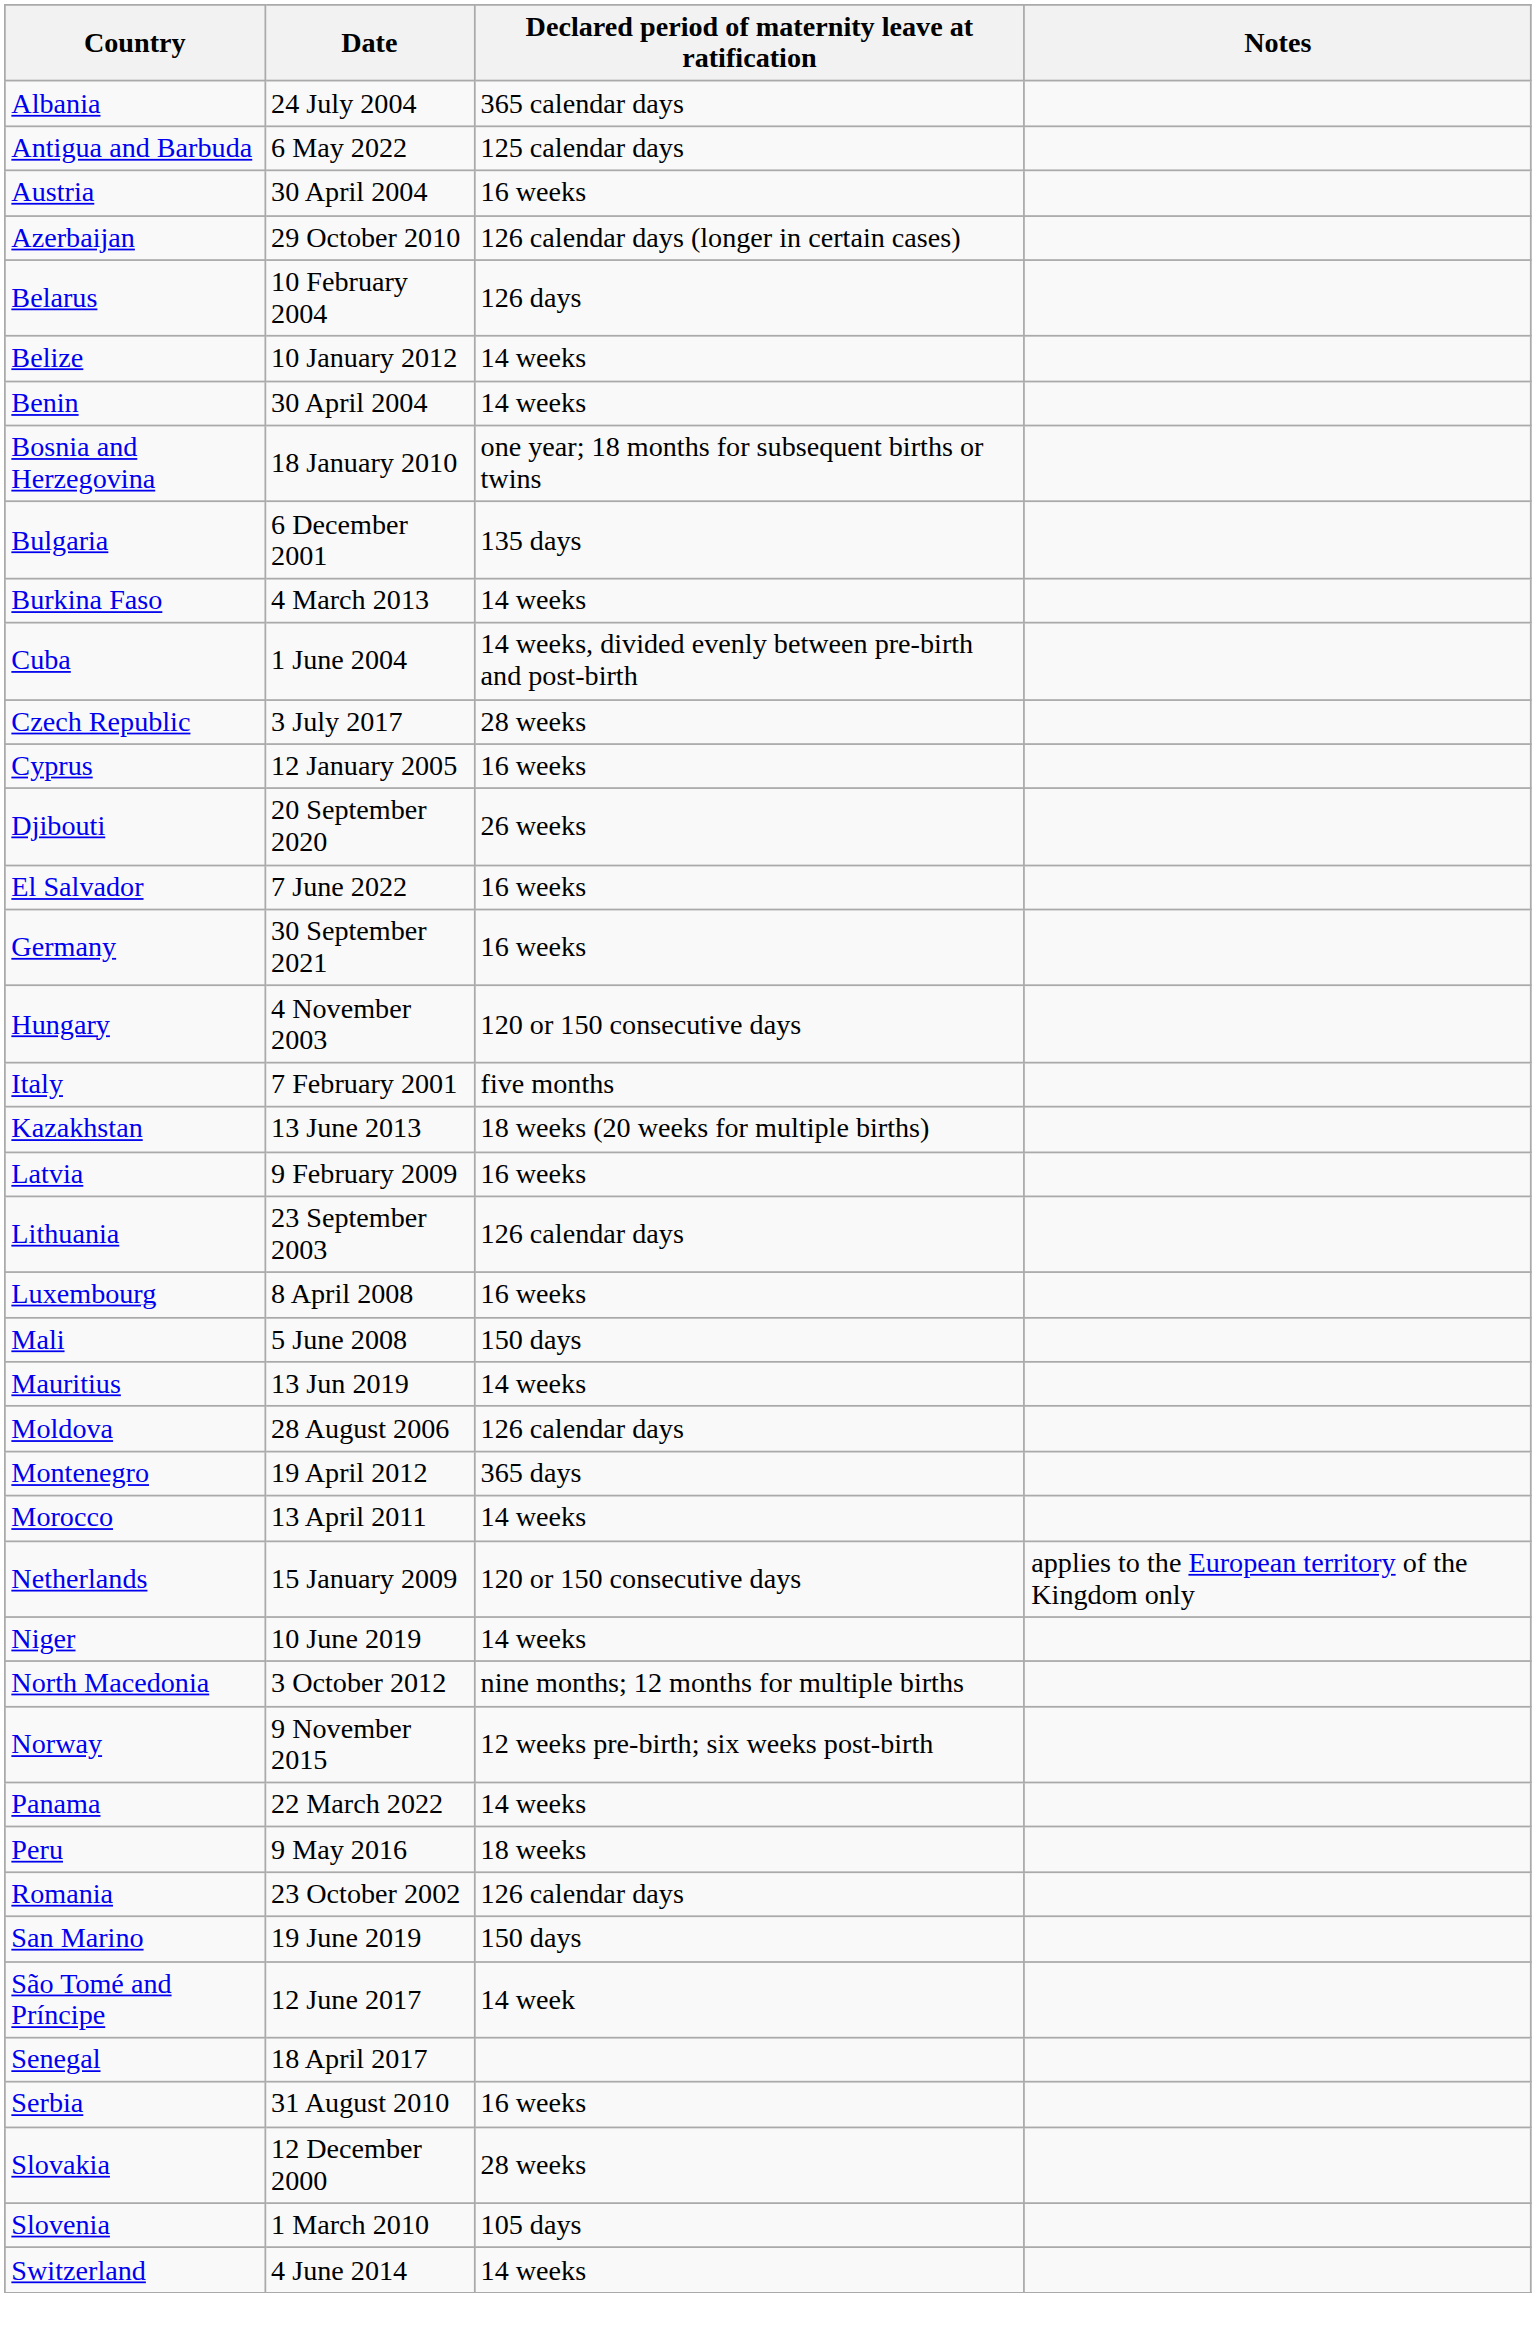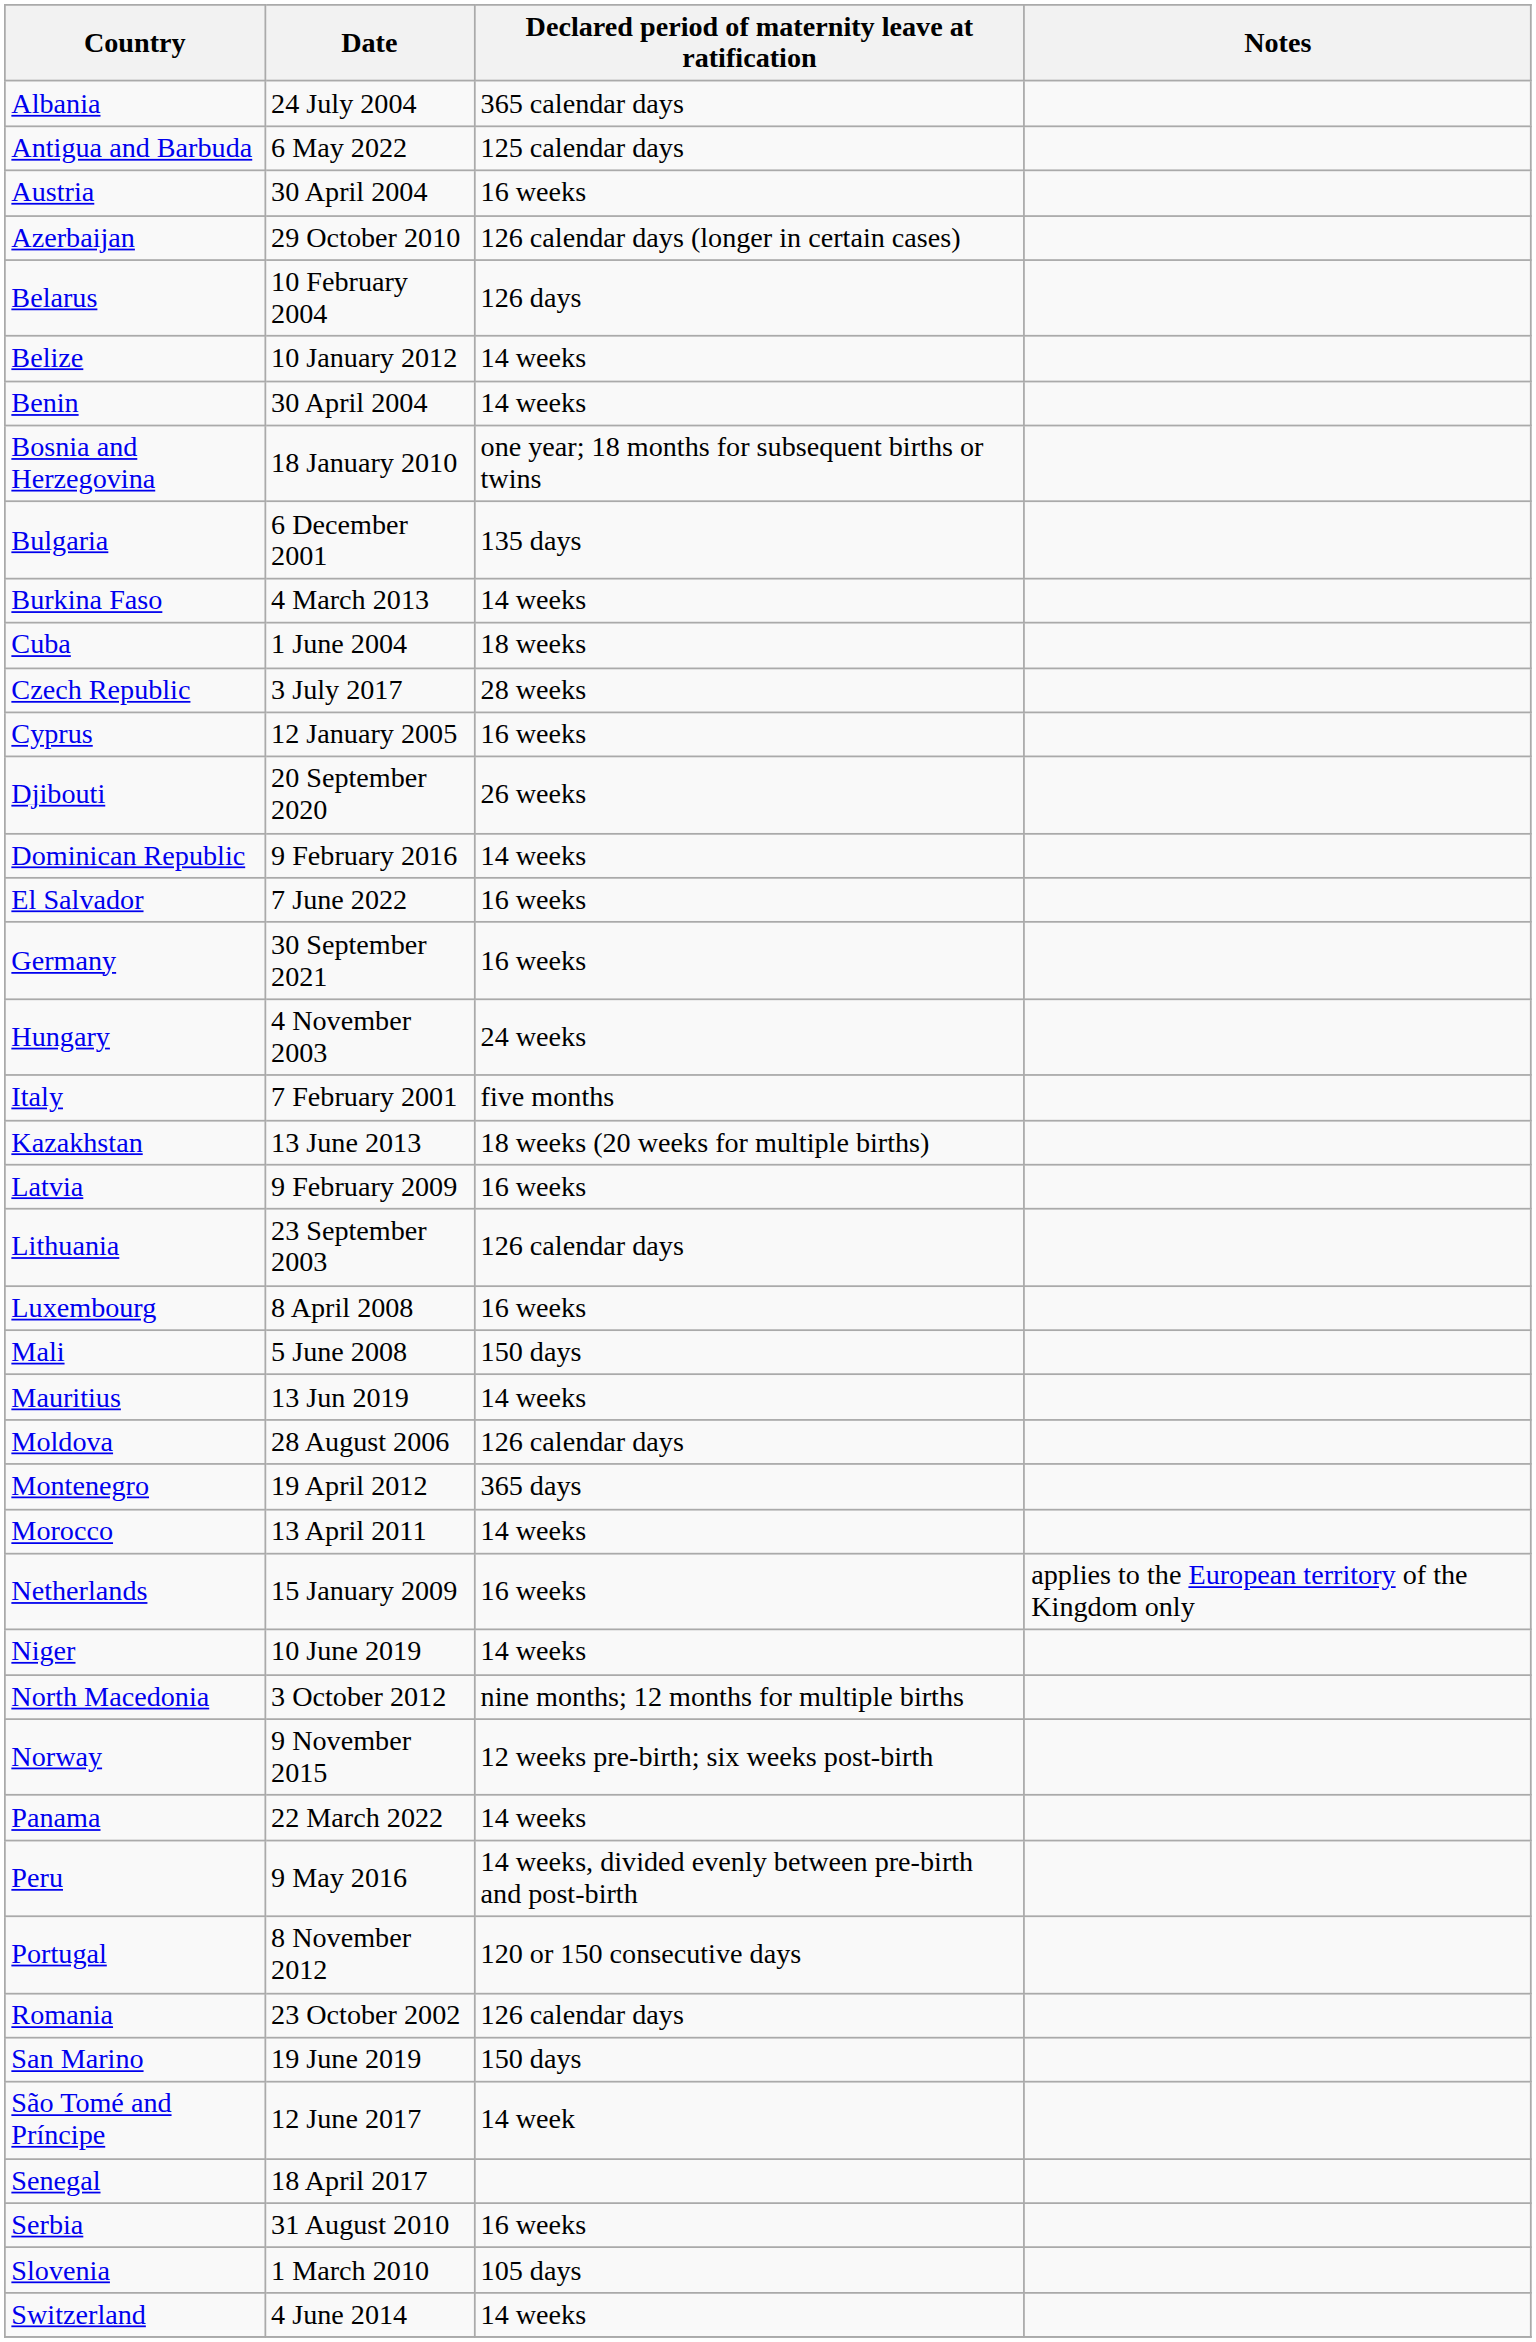 <table class="wikitable">
 <tr>
 <th>Country</th>
 <th>Date</th>
 <th>Declared period of maternity leave at ratification</th>
 <th>Notes</th>
 </tr>
 <tr>
 <td><a href='#'>Albania</a></td>
 <td>24 July 2004</td>
 <td>365 calendar days</td>
 </tr>
 <tr>
 <td><a href='#'>Antigua and Barbuda</a></td>
 <td>6 May 2022</td>
 <td>125 calendar days</td>
 <td></td>
 </tr>
 <tr>
 <td><a href='#'>Austria</a></td>
 <td>30 April 2004</td>
 <td>16 weeks</td>
 <td></td>
 </tr>
 <tr>
 <td><a href='#'>Azerbaijan</a></td>
 <td>29 October 2010</td>
 <td>126 calendar days (longer in certain cases)</td>
 <td></td>
 </tr>
 <tr>
 <td><a href='#'>Belarus</a></td>
 <td>10 February 2004</td>
 <td>126 days</td>
 <td></td>
 </tr>
 <tr>
 <td><a href='#'>Belize</a></td>
 <td>10 January 2012</td>
 <td>14 weeks</td>
 <td></td>
 </tr>
 <tr>
 <td><a href='#'>Benin</a></td>
 <td>30 April 2004</td>
 <td>14 weeks</td>
 <td></td>
 </tr>
 <tr>
 <td><a href='#'>Bosnia and Herzegovina</a></td>
 <td>18 January 2010</td>
 <td>one year; 18 months for subsequent births or twins</td>
 <td></td>
 </tr>
 <tr>
 <td><a href='#'>Bulgaria</a></td>
 <td>6 December 2001</td>
 <td>135 days</td>
 <td></td>
 </tr>
 <tr>
 <td><a href='#'>Burkina Faso</a></td>
 <td>4 March 2013</td>
 <td>14 weeks</td>
 <td></td>
 </tr>
 <tr>
 <td><a href='#'>Cuba</a></td>
 <td>1 June 2004</td>
-<td>14 weeks, divided evenly between pre-birth and post-birth</td>
+<td>18 weeks</td>
 <td></td>
 </tr>
 <tr>
 <td><a href='#'>Czech Republic</a></td>
 <td>3 July 2017</td>
 <td>28 weeks</td>
 <td></td>
 </tr>
 <tr>
 <td><a href='#'>Cyprus</a></td>
 <td>12 January 2005</td>
 <td>16 weeks</td>
 <td></td>
 </tr>
 <tr>
 <td><a href='#'>Djibouti</a></td>
 <td>20 September 2020</td>
 <td>26 weeks</td>
 <td></td>
 </tr>
 <tr>
+<td><a href='#'>Dominican Republic</a></td>
+<td>9 February 2016</td>
+<td>14 weeks</td>
+<td></td>
+</tr>
+<tr>
 <td><a href='#'>El Salvador</a></td>
 <td>7 June 2022</td>
 <td>16 weeks</td>
 <td></td>
 </tr>
 <tr>
 <td><a href='#'>Germany</a></td>
 <td>30 September 2021</td>
 <td>16 weeks</td>
 <td></td>
 </tr>
 <tr>
 <td><a href='#'>Hungary</a></td>
 <td>4 November 2003</td>
-<td>120 or 150 consecutive days</td>
+<td>24 weeks</td>
 <td></td>
 </tr>
 <tr>
 <td><a href='#'>Italy</a></td>
 <td>7 February 2001</td>
 <td>five months</td>
 <td></td>
 </tr>
 <tr>
 <td><a href='#'>Kazakhstan</a></td>
 <td>13 June 2013</td>
 <td>18 weeks (20 weeks for multiple births)</td>
 <td></td>
 </tr>
 <tr>
 <td><a href='#'>Latvia</a></td>
 <td>9 February 2009</td>
 <td>16 weeks</td>
 <td></td>
 </tr>
 <tr>
 <td><a href='#'>Lithuania</a></td>
 <td>23 September 2003</td>
 <td>126 calendar days</td>
 <td></td>
 </tr>
 <tr>
 <td><a href='#'>Luxembourg</a></td>
 <td>8 April 2008</td>
 <td>16 weeks</td>
 <td></td>
 </tr>
 <tr>
 <td><a href='#'>Mali</a></td>
 <td>5 June 2008</td>
 <td>150 days</td>
 <td></td>
 </tr>
 <tr>
 <td><a href='#'>Mauritius</a></td>
 <td>13 Jun 2019</td>
 <td>14 weeks</td>
 <td></td>
 </tr>
 <tr>
 <td><a href='#'>Moldova</a></td>
 <td>28 August 2006</td>
 <td>126 calendar days</td>
 <td></td>
 </tr>
 <tr>
 <td><a href='#'>Montenegro</a></td>
 <td>19 April 2012</td>
 <td>365 days</td>
 <td></td>
 </tr>
 <tr>
 <td><a href='#'>Morocco</a></td>
 <td>13 April 2011</td>
 <td>14 weeks</td>
 <td></td>
 </tr>
 <tr>
 <td><a href='#'>Netherlands</a></td>
 <td>15 January 2009</td>
-<td>120 or 150 consecutive days</td>
+<td>16 weeks</td>
 <td>applies to the <a href='#'>European territory</a> of the Kingdom only</td>
 </tr>
 <tr>
 <td><a href='#'>Niger</a></td>
 <td>10 June 2019</td>
 <td>14 weeks</td>
 <td></td>
 </tr>
 <tr>
 <td><a href='#'>North Macedonia</a></td>
 <td>3 October 2012</td>
 <td>nine months; 12 months for multiple births</td>
 <td></td>
 </tr>
 <tr>
 <td><a href='#'>Norway</a></td>
 <td>9 November 2015</td>
 <td>12 weeks pre-birth; six weeks post-birth</td>
 <td></td>
 </tr>
 <tr>
 <td><a href='#'>Panama</a></td>
 <td>22 March 2022</td>
 <td>14 weeks</td>
 <td></td>
 </tr>
 <tr>
 <td><a href='#'>Peru</a></td>
 <td>9 May 2016</td>
-<td>18 weeks</td>
+<td>14 weeks, divided evenly between pre-birth and post-birth</td>
+<td></td>
+</tr>
+<tr>
+<td><a href='#'>Portugal</a></td>
+<td>8 November 2012</td>
+<td>120 or 150 consecutive days</td>
 <td></td>
 </tr>
 <tr>
 <td><a href='#'>Romania</a></td>
 <td>23 October 2002</td>
 <td>126 calendar days</td>
 <td></td>
 </tr>
 <tr>
 <td><a href='#'>San Marino</a></td>
 <td>19 June 2019</td>
 <td>150 days</td>
 <td></td>
 </tr>
 <tr>
 <td><a href='#'>São Tomé and Príncipe</a></td>
 <td>12 June 2017</td>
 <td>14 week</td>
 <td></td>
 </tr>
 <tr>
 <td><a href='#'>Senegal</a></td>
 <td>18 April 2017</td>
 <td></td>
 <td></td>
 </tr>
 <tr>
 <td><a href='#'>Serbia</a></td>
 <td>31 August 2010</td>
 <td>16 weeks</td>
 <td></td>
 </tr>
 <tr>
-<td><a href='#'>Slovakia</a></td>
-<td>12 December 2000</td>
-<td>28 weeks</td>
-<td></td>
-</tr>
-<tr>
 <td><a href='#'>Slovenia</a></td>
 <td>1 March 2010</td>
 <td>105 days</td>
 <td></td>
 </tr>
 <tr>
 <td><a href='#'>Switzerland</a></td>
 <td>4 June 2014</td>
 <td>14 weeks</td>
 <td></td>
 </tr>
 <tr>
 </tr>
 </table>
